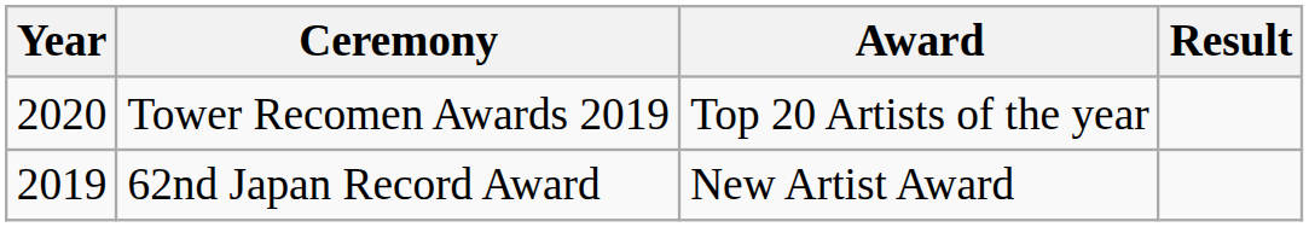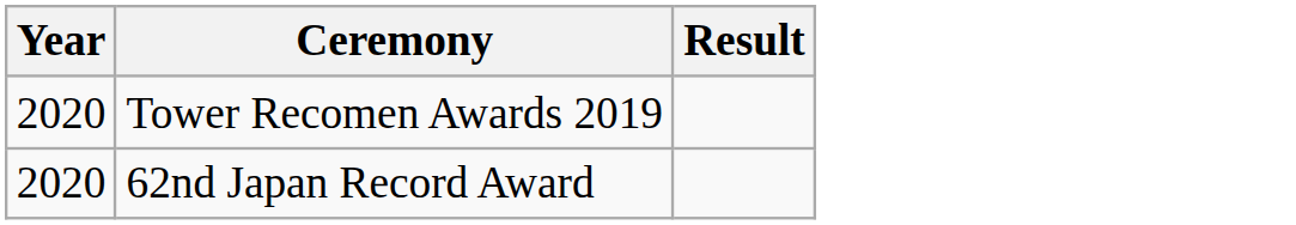 <table class="wikitable">
 <tr>
 <th>Year</th>
 <th>Ceremony</th>
-<th>Award</th>
 <th>Result</th>
 </tr>
 <tr>
 <td>2020</td>
 <td>Tower Recomen Awards 2019</td>
-<td>Top 20 Artists of the year</td>
 <td></td>
 </tr>
 <tr>
-<td>2019</td>
+<td>2020</td>
 <td>62nd Japan Record Award</td>
-<td>New Artist Award</td>
 <td></td>
 </tr>
 </table>
